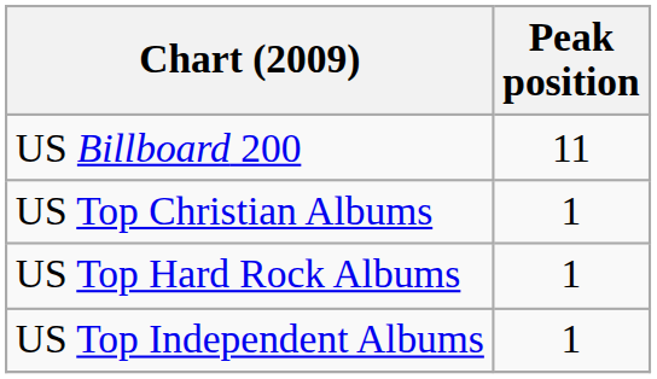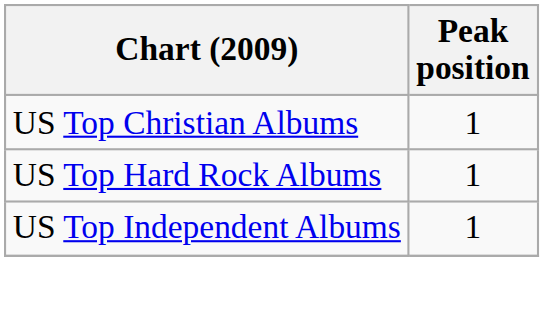 <table class="wikitable">
 <tr>
 <th>Chart (2009)</th>
 <th>Peak<br>position</th>
-</tr>
-<tr>
-<td>US <a href='#'><em>Billboard</em> 200</a></td>
-<td align="center">11</td>
 </tr>
 <tr>
 <td>US <a href='#'>Top Christian Albums</a></td>
 <td align="center">1</td>
 </tr>
 <tr>
 <td>US <a href='#'>Top Hard Rock Albums</a></td>
 <td align="center">1</td>
 </tr>
 <tr>
 <td>US <a href='#'>Top Independent Albums</a></td>
 <td align="center">1</td>
 </tr>
 <tr>
 </tr>
 </table>
